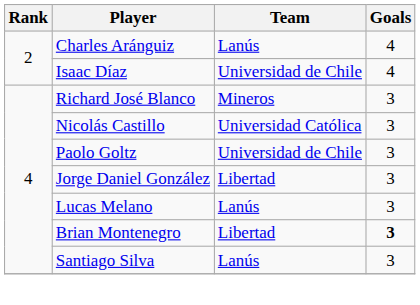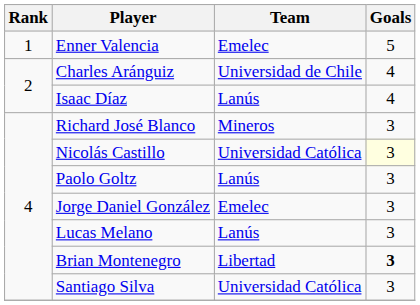 <table class="wikitable">
 <tr>
 <th>Rank</th>
 <th>Player</th>
 <th>Team</th>
 <th>Goals</th>
 </tr>
 <tr>
+<td align=center>1</td>
+<td> <a href='#'>Enner Valencia</a></td>
+<td> <a href='#'>Emelec</a></td>
+<td align=center>5</td>
+</tr>
+<tr>
 <td align=center rowspan=2>2</td>
 <td> <a href='#'>Charles Aránguiz</a></td>
-<td> <a href='#'>Lanús</a></td>
+<td> <a href='#'>Universidad de Chile</a></td>
 <td align=center>4</td>
 </tr>
 <tr>
 <td> <a href='#'>Isaac Díaz</a></td>
-<td> <a href='#'>Universidad de Chile</a></td>
+<td> <a href='#'>Lanús</a></td>
 <td align=center>4</td>
 </tr>
 <tr>
 <td align=center rowspan=7>4</td>
 <td> <a href='#'>Richard José Blanco</a></td>
 <td> <a href='#'>Mineros</a></td>
 <td align=center>3</td>
 </tr>
 <tr>
 <td> <a href='#'>Nicolás Castillo</a></td>
 <td> <a href='#'>Universidad Católica</a></td>
-<td align=center>3</td>
+<td align=center style="background: lightyellow;">3</td>
 </tr>
 <tr>
 <td> <a href='#'>Paolo Goltz</a></td>
-<td> <a href='#'>Universidad de Chile</a></td>
+<td> <a href='#'>Lanús</a></td>
 <td align=center>3</td>
 </tr>
 <tr>
 <td> <a href='#'>Jorge Daniel González</a></td>
-<td> <a href='#'>Libertad</a></td>
+<td> <a href='#'>Emelec</a></td>
 <td align=center>3</td>
 </tr>
 <tr>
 <td> <a href='#'>Lucas Melano</a></td>
 <td> <a href='#'>Lanús</a></td>
 <td align=center>3</td>
 </tr>
 <tr>
 <td> <a href='#'>Brian Montenegro</a></td>
 <td> <a href='#'>Libertad</a></td>
 <td align=center><strong>3</strong></td>
 </tr>
 <tr>
 <td> <a href='#'>Santiago Silva</a></td>
-<td> <a href='#'>Lanús</a></td>
+<td> <a href='#'>Universidad Católica</a></td>
 <td align=center>3</td>
 </tr>
 <tr>
 </tr>
 </table>
